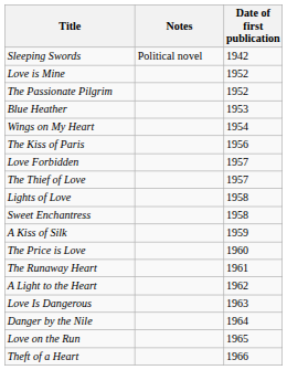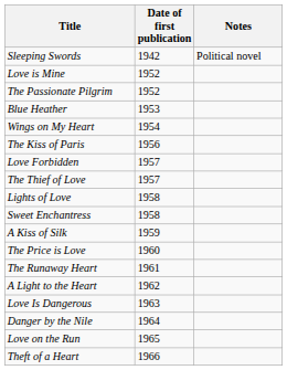 <table class="wikitable plainrowheaders sortable" style="margin-right: 0;">
 <tr>
 <th width="180">Title</th>
+<th width="60">Date of first<br>publication</th>
 <th width="120">Notes</th>
-<th width="60">Date of first<br>publication</th>
 </tr>
 <tr>
 <td><em>Sleeping Swords</em></td>
+<td>1942</td>
 <td>Political novel</td>
-<td>1942</td>
 </tr>
 <tr>
 <td><em>Love is Mine</em></td>
+<td>1952</td>
 <td></td>
-<td>1952</td>
 </tr>
 <tr>
 <td><em>The Passionate Pilgrim</em></td>
+<td>1952</td>
 <td></td>
-<td>1952</td>
 </tr>
 <tr>
 <td><em>Blue Heather</em></td>
+<td>1953</td>
 <td></td>
-<td>1953</td>
 </tr>
 <tr>
 <td><em>Wings on My Heart</em></td>
+<td>1954</td>
 <td></td>
-<td>1954</td>
 </tr>
 <tr>
 <td><em>The Kiss of Paris</em></td>
+<td>1956</td>
 <td></td>
-<td>1956</td>
 </tr>
 <tr>
 <td><em>Love Forbidden</em></td>
+<td>1957</td>
 <td></td>
-<td>1957</td>
 </tr>
 <tr>
 <td><em>The Thief of Love</em></td>
+<td>1957</td>
 <td></td>
-<td>1957</td>
 </tr>
 <tr>
 <td><em>Lights of Love</em></td>
+<td>1958</td>
 <td></td>
-<td>1958</td>
 </tr>
 <tr>
 <td><em>Sweet Enchantress</em></td>
+<td>1958</td>
 <td></td>
-<td>1958</td>
 </tr>
 <tr>
 <td><em>A Kiss of Silk</em></td>
+<td>1959</td>
 <td></td>
-<td>1959</td>
 </tr>
 <tr>
 <td><em>The Price is Love</em></td>
+<td>1960</td>
 <td></td>
-<td>1960</td>
 </tr>
 <tr>
 <td><em>The Runaway Heart</em></td>
+<td>1961</td>
 <td></td>
-<td>1961</td>
 </tr>
 <tr>
 <td><em>A Light to the Heart</em></td>
+<td>1962</td>
 <td></td>
-<td>1962</td>
 </tr>
 <tr>
 <td><em>Love Is Dangerous</em></td>
+<td>1963</td>
 <td></td>
-<td>1963</td>
 </tr>
 <tr>
 <td><em>Danger by the Nile</em></td>
+<td>1964</td>
 <td></td>
-<td>1964</td>
 </tr>
 <tr>
 <td><em>Love on the Run</em></td>
+<td>1965</td>
 <td></td>
-<td>1965</td>
 </tr>
 <tr>
 <td><em>Theft of a Heart</em></td>
+<td>1966</td>
 <td></td>
-<td>1966</td>
 </tr>
 </table>
